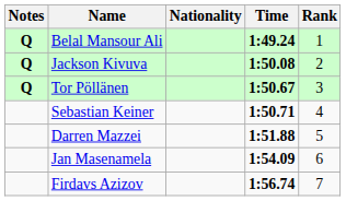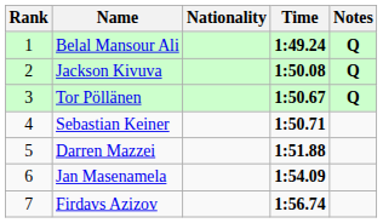 <table class="wikitable sortable" style="text-align:center">
 <tr>
-<th>Notes</th>
+<th>Rank</th>
 <th>Name</th>
 <th>Nationality</th>
 <th>Time</th>
-<th>Rank</th>
+<th>Notes</th>
 </tr>
 <tr bgcolor=ccffcc>
-<td><strong>Q</strong></td>
+<td>1</td>
 <td align=left><a href='#'>Belal Mansour Ali</a></td>
 <td align=left></td>
 <td><strong>1:49.24</strong></td>
-<td>1</td>
+<td><strong>Q</strong></td>
 </tr>
 <tr bgcolor=ccffcc>
-<td><strong>Q</strong></td>
+<td>2</td>
 <td align=left><a href='#'>Jackson Kivuva</a></td>
 <td align=left></td>
 <td><strong>1:50.08</strong></td>
-<td>2</td>
+<td><strong>Q</strong></td>
 </tr>
 <tr bgcolor=ccffcc>
-<td><strong>Q</strong></td>
+<td>3</td>
 <td align=left><a href='#'>Tor Pöllänen</a></td>
 <td align=left></td>
 <td><strong>1:50.67</strong></td>
-<td>3</td>
+<td><strong>Q</strong></td>
 </tr>
 <tr>
-<td></td>
+<td>4</td>
 <td align=left><a href='#'>Sebastian Keiner</a></td>
 <td align=left></td>
 <td><strong>1:50.71</strong></td>
-<td>4</td>
+<td></td>
 </tr>
 <tr>
-<td></td>
+<td>5</td>
 <td align=left><a href='#'>Darren Mazzei</a></td>
 <td align=left></td>
 <td><strong>1:51.88</strong></td>
-<td>5</td>
+<td></td>
 </tr>
 <tr>
-<td></td>
+<td>6</td>
 <td align=left><a href='#'>Jan Masenamela</a></td>
 <td align=left></td>
 <td><strong>1:54.09</strong></td>
-<td>6</td>
+<td></td>
 </tr>
 <tr>
-<td></td>
+<td>7</td>
 <td align=left><a href='#'>Firdavs Azizov</a></td>
 <td align=left></td>
 <td><strong>1:56.74</strong></td>
-<td>7</td>
+<td></td>
 </tr>
 </table>
